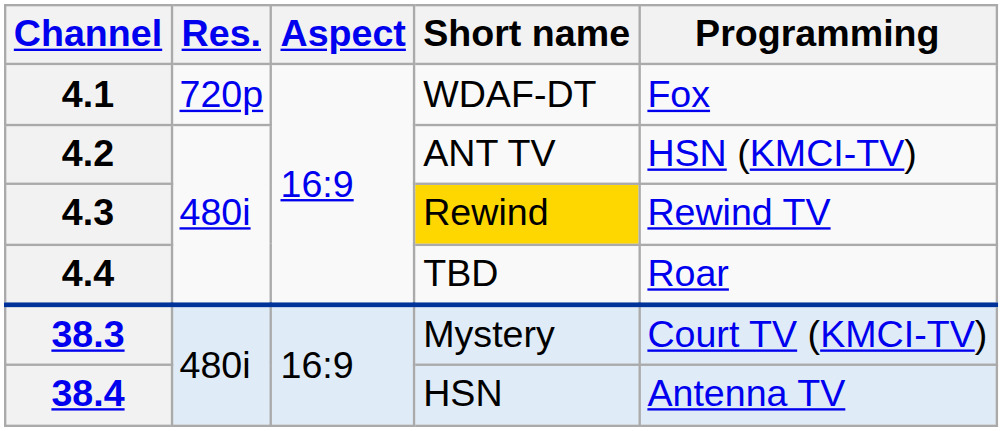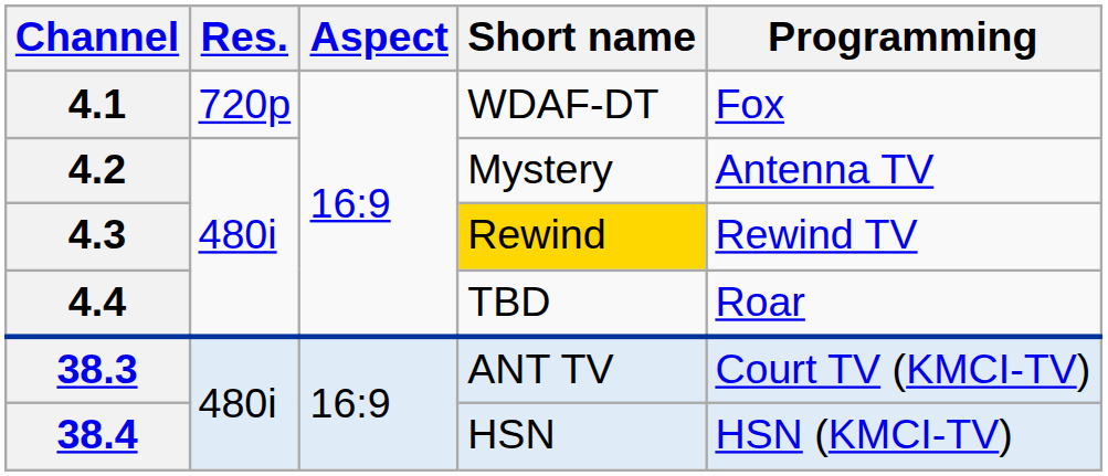 <table class="wikitable">
 <tr>
 <th scope = "col"><a href='#'>Channel</a></th>
 <th scope = "col"><a href='#'>Res.</a></th>
 <th scope = "col"><a href='#'>Aspect</a></th>
 <th scope = "col">Short name</th>
 <th scope = "col">Programming</th>
 </tr>
 <tr>
 <th scope = "row">4.1</th>
 <td><a href='#'>720p</a></td>
 <td rowspan=4><a href='#'>16:9</a></td>
 <td>WDAF-DT</td>
 <td><a href='#'>Fox</a></td>
 </tr>
 <tr>
 <th scope = "row">4.2</th>
 <td rowspan=3><a href='#'>480i</a></td>
-<td>ANT TV</td>
-<td><a href='#'>HSN</a> (<a href='#'>KMCI-TV</a>)</td>
+<td>Mystery</td>
+<td><a href='#'>Antenna TV</a></td>
 </tr>
 <tr>
 <th scope = "row">4.3</th>
 <td style="background: gold;">Rewind</td>
 <td><a href='#'>Rewind TV</a></td>
 </tr>
 <tr>
 <th scope = "row">4.4</th>
 <td>TBD</td>
 <td><a href='#'>Roar</a></td>
 </tr>
 <tr style="background-color:#DFEBF6; border-top: 2px solid #003399;">
 <th scope = "row"><a href='#'>38.3</a></th>
 <td rowspan=2>480i</td>
 <td rowspan=2>16:9</td>
-<td>Mystery</td>
+<td>ANT TV</td>
 <td><a href='#'>Court TV</a> (<a href='#'>KMCI-TV</a>)</td>
 </tr>
 <tr style="background-color:#DFEBF6;">
 <th scope = "row"><a href='#'>38.4</a></th>
 <td>HSN</td>
-<td><a href='#'>Antenna TV</a></td>
+<td><a href='#'>HSN</a> (<a href='#'>KMCI-TV</a>)</td>
 </tr>
 </table>
